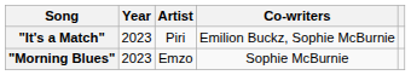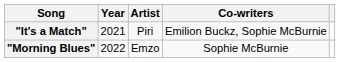 <table class="wikitable plainrowheaders" style="text-align:center;">
 <tr>
 <th scope="col">Song</th>
 <th scope="col">Year</th>
 <th scope="col">Artist</th>
 <th scope="col">Co-writers</th>
 <th scope="col"></th>
 </tr>
 <tr>
 <th scope="row">"It's a Match"</th>
-<td>2023</td>
+<td>2021</td>
 <td>Piri</td>
 <td>Emilion Buckz, Sophie McBurnie</td>
 <td></td>
 </tr>
 <tr>
 <th scope="row">"Morning Blues"</th>
-<td>2023</td>
+<td>2022</td>
 <td>Emzo</td>
 <td>Sophie McBurnie</td>
 <td></td>
 </tr>
 </table>
